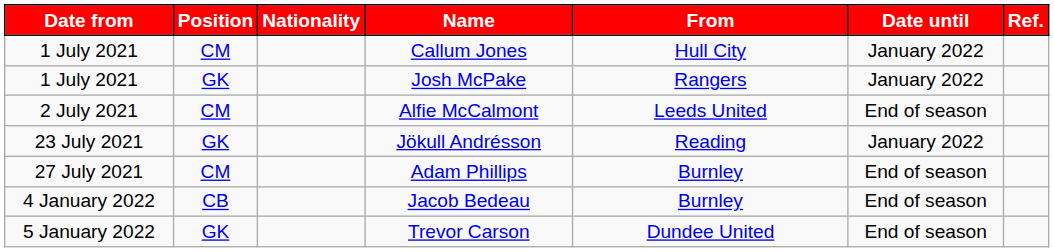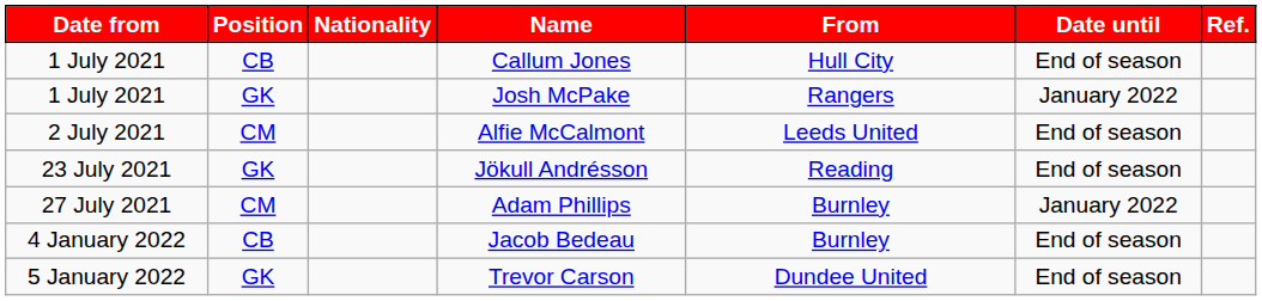 <table class="wikitable"  style="text-align:center; font-size:90%; ">
 <tr>
 <th style="background:#FF0000; color:#ffffff; border:1px solid #000000; width:120px;">Date from</th>
 <th style="background:#FF0000; color:#ffffff; border:1px solid #000000; width:50px;">Position</th>
 <th style="background:#FF0000; color:#ffffff; border:1px solid #000000; width:50px;">Nationality</th>
 <th style="background:#FF0000; color:#ffffff; border:1px solid #000000; width:150px;">Name</th>
 <th style="background:#FF0000; color:#ffffff; border:1px solid #000000; width:200px;">From</th>
 <th style="background:#FF0000; color:#ffffff; border:1px solid #000000; width:110px;">Date until</th>
 <th style="background:#FF0000; color:#ffffff; border:1px solid #000000;">Ref.</th>
 </tr>
 <tr>
 <td>1 July 2021</td>
-<td><a href='#'>CM</a></td>
+<td><a href='#'>CB</a></td>
 <td></td>
 <td><a href='#'>Callum Jones</a></td>
 <td> <a href='#'>Hull City</a></td>
-<td>January 2022</td>
+<td>End of season</td>
 <td></td>
 </tr>
 <tr>
 <td>1 July 2021</td>
 <td><a href='#'>GK</a></td>
 <td></td>
 <td><a href='#'>Josh McPake</a></td>
 <td> <a href='#'>Rangers</a></td>
 <td>January 2022</td>
 <td></td>
 </tr>
 <tr>
 <td>2 July 2021</td>
 <td><a href='#'>CM</a></td>
 <td></td>
 <td><a href='#'>Alfie McCalmont</a></td>
 <td> <a href='#'>Leeds United</a></td>
 <td>End of season</td>
 <td></td>
 </tr>
 <tr>
 <td>23 July 2021</td>
 <td><a href='#'>GK</a></td>
 <td></td>
 <td><a href='#'>Jökull Andrésson</a></td>
 <td> <a href='#'>Reading</a></td>
-<td>January 2022</td>
+<td>End of season</td>
 <td></td>
 </tr>
 <tr>
 <td>27 July 2021</td>
 <td><a href='#'>CM</a></td>
 <td></td>
 <td><a href='#'>Adam Phillips</a></td>
 <td> <a href='#'>Burnley</a></td>
-<td>End of season</td>
+<td>January 2022</td>
 <td></td>
 </tr>
 <tr>
 <td>4 January 2022</td>
 <td><a href='#'>CB</a></td>
 <td></td>
 <td><a href='#'>Jacob Bedeau</a></td>
 <td> <a href='#'>Burnley</a></td>
 <td>End of season</td>
 <td></td>
 </tr>
 <tr>
 <td>5 January 2022</td>
 <td><a href='#'>GK</a></td>
 <td></td>
 <td><a href='#'>Trevor Carson</a></td>
 <td> <a href='#'>Dundee United</a></td>
 <td>End of season</td>
 <td></td>
 </tr>
 </table>
